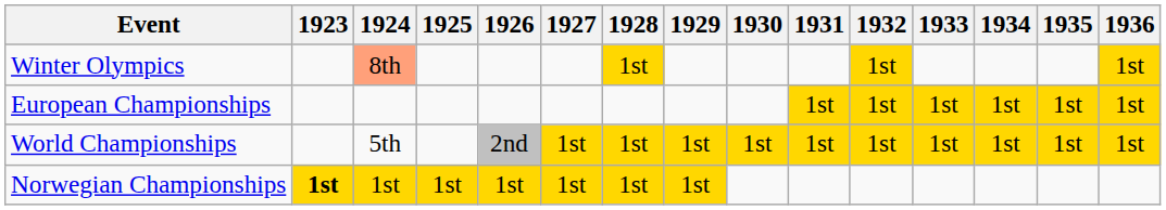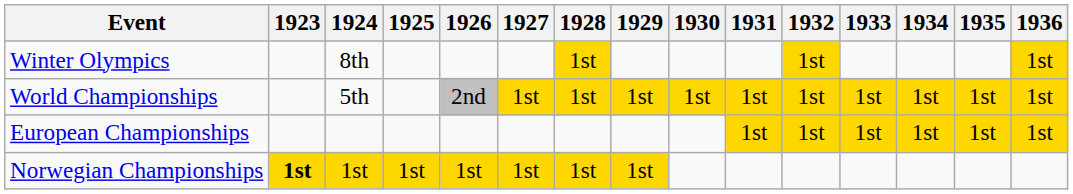 <table class="wikitable">
 <tr>
 <th>Event</th>
 <th>1923</th>
 <th>1924</th>
 <th>1925</th>
 <th>1926</th>
 <th>1927</th>
 <th>1928</th>
 <th>1929</th>
 <th>1930</th>
 <th>1931</th>
 <th>1932</th>
 <th>1933</th>
 <th>1934</th>
 <th>1935</th>
 <th>1936</th>
 </tr>
 <tr>
 <td><a href='#'>Winter Olympics</a></td>
 <td></td>
-<td style="background: lightsalmon; text-align:center;">8th</td>
+<td style="text-align:center;">8th</td>
 <td></td>
 <td></td>
 <td></td>
 <td style="text-align:center; background:gold;">1st</td>
 <td></td>
 <td></td>
 <td></td>
 <td style="text-align:center; background:gold;">1st</td>
 <td></td>
 <td></td>
 <td></td>
 <td style="text-align:center; background:gold;">1st</td>
 </tr>
 <tr>
+<td><a href='#'>World Championships</a></td>
+<td></td>
+<td style="text-align:center;">5th</td>
+<td></td>
+<td style="text-align:center; background:silver;">2nd</td>
+<td style="text-align:center; background:gold;">1st</td>
+<td style="text-align:center; background:gold;">1st</td>
+<td style="text-align:center; background:gold;">1st</td>
+<td style="text-align:center; background:gold;">1st</td>
+<td style="text-align:center; background:gold;">1st</td>
+<td style="text-align:center; background:gold;">1st</td>
+<td style="text-align:center; background:gold;">1st</td>
+<td style="text-align:center; background:gold;">1st</td>
+<td style="text-align:center; background:gold;">1st</td>
+<td style="text-align:center; background:gold;">1st</td>
+</tr>
+<tr>
 <td><a href='#'>European Championships</a></td>
 <td></td>
 <td></td>
 <td></td>
 <td></td>
 <td></td>
 <td></td>
 <td></td>
 <td></td>
-<td style="text-align:center; background:gold;">1st</td>
-<td style="text-align:center; background:gold;">1st</td>
-<td style="text-align:center; background:gold;">1st</td>
-<td style="text-align:center; background:gold;">1st</td>
-<td style="text-align:center; background:gold;">1st</td>
-<td style="text-align:center; background:gold;">1st</td>
-</tr>
-<tr>
-<td><a href='#'>World Championships</a></td>
-<td></td>
-<td style="text-align:center;">5th</td>
-<td></td>
-<td style="text-align:center; background:silver;">2nd</td>
-<td style="text-align:center; background:gold;">1st</td>
-<td style="text-align:center; background:gold;">1st</td>
-<td style="text-align:center; background:gold;">1st</td>
-<td style="text-align:center; background:gold;">1st</td>
 <td style="text-align:center; background:gold;">1st</td>
 <td style="text-align:center; background:gold;">1st</td>
 <td style="text-align:center; background:gold;">1st</td>
 <td style="text-align:center; background:gold;">1st</td>
 <td style="text-align:center; background:gold;">1st</td>
 <td style="text-align:center; background:gold;">1st</td>
 </tr>
 <tr>
 <td><a href='#'>Norwegian Championships</a></td>
 <td style="text-align:center; background:gold;"><strong>1st</strong></td>
 <td style="text-align:center; background:gold;">1st</td>
 <td style="text-align:center; background:gold;">1st</td>
 <td style="text-align:center; background:gold;">1st</td>
 <td style="text-align:center; background:gold;">1st</td>
 <td style="text-align:center; background:gold;">1st</td>
 <td style="text-align:center; background:gold;">1st</td>
 <td></td>
 <td></td>
 <td></td>
 <td></td>
 <td></td>
 <td></td>
 <td></td>
 </tr>
 </table>
